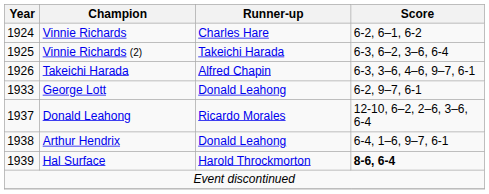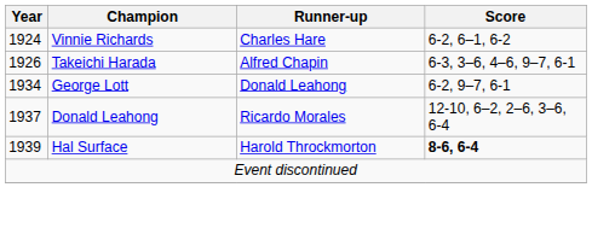 <table class="wikitable">
 <tr>
 <th style="width:40px">Year</th>
 <th style="width:200px">Champion</th>
 <th style="width:200px">Runner-up</th>
 <th style="width:170px">Score</th>
 </tr>
 <tr>
 <td>1924</td>
 <td> <a href='#'>Vinnie Richards</a></td>
 <td> <a href='#'>Charles Hare</a></td>
 <td>6-2, 6–1, 6-2</td>
 </tr>
 <tr>
-<td>1925</td>
-<td> <a href='#'>Vinnie Richards</a> <small>(2)</small></td>
-<td> <a href='#'>Takeichi Harada</a></td>
-<td>6-3, 6–2, 3–6, 6-4</td>
-</tr>
-<tr>
 <td>1926</td>
 <td> <a href='#'>Takeichi Harada</a></td>
 <td> <a href='#'>Alfred Chapin</a></td>
 <td>6-3, 3–6, 4–6, 9–7, 6-1</td>
 </tr>
 <tr>
-<td>1933</td>
+<td>1934</td>
 <td> <a href='#'>George Lott</a></td>
 <td> <a href='#'>Donald Leahong</a></td>
 <td>6-2, 9–7, 6-1</td>
 </tr>
 <tr>
 <td>1937</td>
 <td> <a href='#'>Donald Leahong</a></td>
 <td> <a href='#'>Ricardo Morales</a></td>
 <td>12-10, 6–2, 2–6, 3–6, 6-4</td>
-</tr>
-<tr>
-<td>1938</td>
-<td> <a href='#'>Arthur Hendrix</a></td>
-<td> <a href='#'>Donald Leahong</a></td>
-<td>6-4, 1–6, 9–7, 6-1</td>
 </tr>
 <tr>
 <td>1939</td>
 <td> <a href='#'>Hal Surface</a></td>
 <td> <a href='#'>Harold Throckmorton</a></td>
 <td><strong>8-6, 6-4</strong></td>
 </tr>
 <tr>
 <td colspan=4 align=center><em>Event discontinued</em></td>
 </tr>
 <tr>
 </tr>
 </table>
